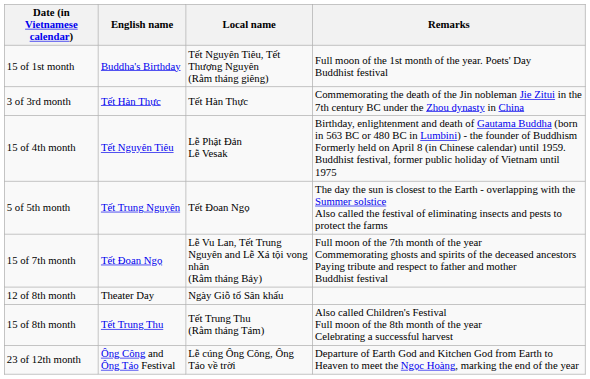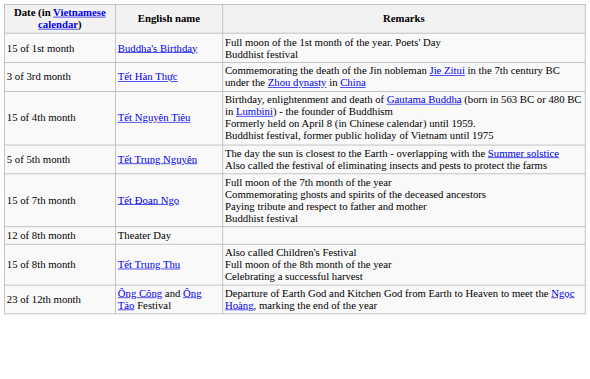 <table class="wikitable">
 <tr>
 <th>Date (in <a href='#'>Vietnamese calendar</a>)</th>
 <th>English name</th>
-<th>Local name</th>
 <th>Remarks</th>
 </tr>
 <tr>
 <td>15 of 1st month</td>
 <td><a href='#'>Buddha's Birthday</a></td>
-<td>Tết Nguyên Tiêu, Tết Thượng Nguyên <br>(Rằm tháng giêng)</td>
 <td>Full moon of the 1st month of the year. Poets' Day<br>Buddhist festival</td>
 </tr>
 <tr>
 <td>3 of 3rd month</td>
 <td><a href='#'>Tết Hàn Thực</a></td>
-<td>Tết Hàn Thực</td>
 <td>Commemorating the death of the Jin nobleman <a href='#'>Jie Zitui</a> in the 7th century BC under the <a href='#'>Zhou dynasty</a> in <a href='#'>China</a></td>
 </tr>
 <tr>
 <td>15 of 4th month</td>
 <td><a href='#'>Tết Nguyên Tiêu</a></td>
-<td>Lễ Phật Đản <br>Lễ Vesak</td>
 <td>Birthday, enlightenment and death of <a href='#'>Gautama Buddha</a> (born in 563 BC or 480 BC in <a href='#'>Lumbini</a>) - the founder of Buddhism <br>Formerly held on April 8 (in Chinese calendar) until 1959.<br>Buddhist festival, former public holiday of Vietnam until 1975</td>
 </tr>
 <tr>
 <td>5 of 5th month</td>
 <td><a href='#'>Tết Trung Nguyên</a></td>
-<td>Tết Đoan Ngọ</td>
 <td>The day the sun is closest to the Earth - overlapping with the <a href='#'>Summer solstice</a> <br>Also called the festival of eliminating insects and pests to protect the farms</td>
 </tr>
 <tr>
 <td>15 of 7th month</td>
 <td><a href='#'>Tết Đoan Ngọ</a></td>
-<td>Lễ Vu Lan, Tết Trung Nguyên and Lễ Xá tội vong nhân <br>(Rằm tháng Bảy)</td>
 <td>Full moon of the 7th month of the year <br>Commemorating ghosts and spirits of the deceased ancestors <br>Paying tribute and respect to father and mother <br>Buddhist festival</td>
 </tr>
 <tr>
 <td>12 of 8th month</td>
 <td>Theater Day</td>
-<td>Ngày Giỗ tổ Sân khấu</td>
 <td></td>
 </tr>
 <tr>
 <td>15 of 8th month</td>
 <td><a href='#'>Tết Trung Thu</a></td>
-<td>Tết Trung Thu <br>(Rằm tháng Tám)</td>
 <td>Also called Children's Festival <br>Full moon of the 8th month of the year <br>Celebrating a successful harvest</td>
 </tr>
 <tr>
 <td>23 of 12th month</td>
 <td><a href='#'>Ông Công</a> and <a href='#'>Ông Táo</a> Festival</td>
-<td>Lễ cúng Ông Công, Ông Táo về trời</td>
 <td>Departure of Earth God and Kitchen God from Earth to Heaven to meet the <a href='#'>Ngọc Hoàng</a>, marking the end of the year</td>
 </tr>
 </table>
